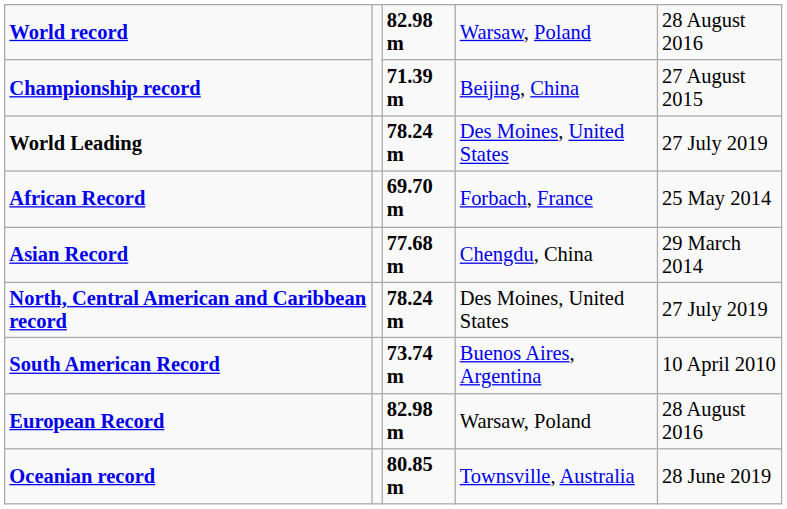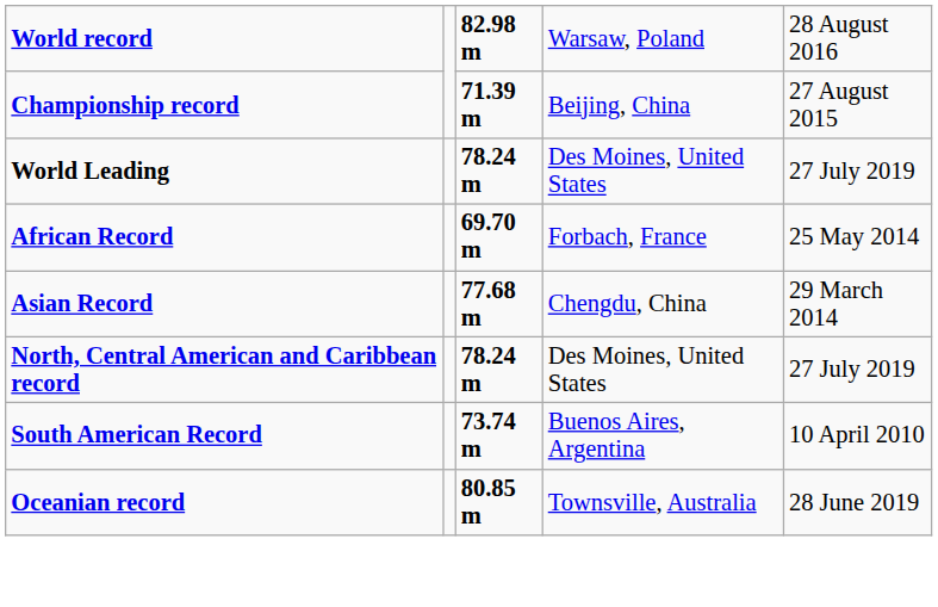 <table class="wikitable">
 <tr>
 <td><strong><a href='#'>World record</a></strong></td>
 <td rowspan=2></td>
 <td><strong>82.98 m</strong></td>
 <td><a href='#'>Warsaw</a>, <a href='#'>Poland</a></td>
 <td>28 August 2016</td>
 </tr>
 <tr>
 <td><strong><a href='#'>Championship record</a></strong></td>
 <td><strong>71.39 m</strong></td>
 <td><a href='#'>Beijing</a>, <a href='#'>China</a></td>
 <td>27 August 2015</td>
 </tr>
 <tr>
 <td><strong>World Leading</strong></td>
 <td></td>
 <td><strong>78.24 m</strong></td>
 <td><a href='#'>Des Moines</a>, <a href='#'>United States</a></td>
 <td>27 July 2019</td>
 </tr>
 <tr>
 <td><strong><a href='#'>African Record</a></strong></td>
 <td></td>
 <td><strong>69.70 m</strong></td>
 <td><a href='#'>Forbach</a>, <a href='#'>France</a></td>
 <td>25 May 2014</td>
 </tr>
 <tr>
 <td><strong><a href='#'>Asian Record</a></strong></td>
 <td></td>
 <td><strong>77.68 m</strong></td>
 <td><a href='#'>Chengdu</a>, China</td>
 <td>29 March 2014</td>
 </tr>
 <tr>
 <td><strong><a href='#'>North, Central American and Caribbean record</a></strong></td>
 <td></td>
 <td><strong>78.24 m</strong></td>
 <td>Des Moines, United States</td>
 <td>27 July 2019</td>
 </tr>
 <tr>
 <td><strong><a href='#'>South American Record</a></strong></td>
 <td></td>
 <td><strong>73.74 m</strong></td>
 <td><a href='#'>Buenos Aires</a>, <a href='#'>Argentina</a></td>
 <td>10 April 2010</td>
 </tr>
 <tr>
-<td><strong><a href='#'>European Record</a></strong></td>
-<td></td>
-<td><strong>82.98 m</strong></td>
-<td>Warsaw, Poland</td>
-<td>28 August 2016</td>
-</tr>
-<tr>
 <td><strong><a href='#'>Oceanian record</a></strong></td>
 <td></td>
 <td><strong>80.85 m</strong></td>
 <td><a href='#'>Townsville</a>, <a href='#'>Australia</a></td>
 <td>28 June 2019</td>
 </tr>
 </table>
